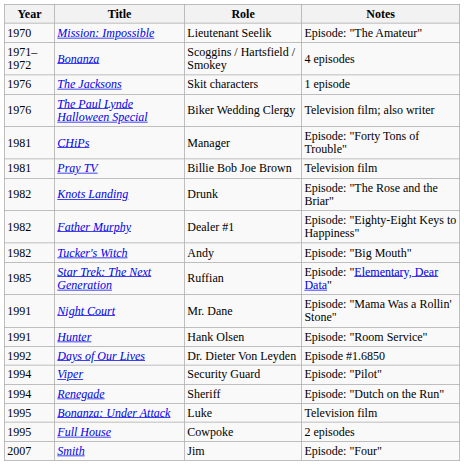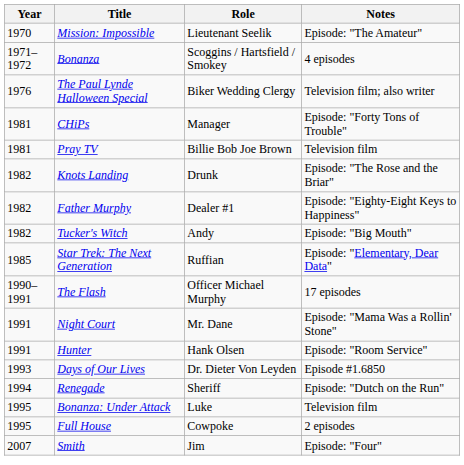 <table class="wikitable sortable">
 <tr>
 <th>Year</th>
 <th>Title</th>
 <th>Role</th>
 <th>Notes</th>
 </tr>
 <tr>
 <td>1970</td>
 <td><a href='#'><em>Mission: Impossible</em></a></td>
 <td>Lieutenant Seelik</td>
 <td>Episode: "The Amateur"</td>
 </tr>
 <tr>
 <td>1971–1972</td>
 <td><em><a href='#'>Bonanza</a></em></td>
 <td>Scoggins / Hartsfield / Smokey</td>
 <td>4 episodes</td>
-</tr>
-<tr>
-<td>1976</td>
-<td><a href='#'><em>The Jacksons</em></a></td>
-<td>Skit characters</td>
-<td>1 episode</td>
 </tr>
 <tr>
 <td>1976</td>
 <td><em><a href='#'>The Paul Lynde Halloween Special</a></em></td>
 <td>Biker Wedding Clergy</td>
 <td>Television film; also writer</td>
 </tr>
 <tr>
 <td>1981</td>
 <td><em><a href='#'>CHiPs</a></em></td>
 <td>Manager</td>
 <td>Episode: "Forty Tons of Trouble"</td>
 </tr>
 <tr>
 <td>1981</td>
 <td><a href='#'><em>Pray TV</em></a></td>
 <td>Billie Bob Joe Brown</td>
 <td>Television film</td>
 </tr>
 <tr>
 <td>1982</td>
 <td><em><a href='#'>Knots Landing</a></em></td>
 <td>Drunk</td>
 <td>Episode: "The Rose and the Briar"</td>
 </tr>
 <tr>
 <td>1982</td>
 <td><em><a href='#'>Father Murphy</a></em></td>
 <td>Dealer #1</td>
 <td>Episode: "Eighty-Eight Keys to Happiness"</td>
 </tr>
 <tr>
 <td>1982</td>
 <td><em><a href='#'>Tucker's Witch</a></em></td>
 <td>Andy</td>
 <td>Episode: "Big Mouth"</td>
 </tr>
 <tr>
 <td>1985</td>
 <td><em><a href='#'>Star Trek: The Next Generation</a></em></td>
 <td>Ruffian</td>
 <td>Episode: "<a href='#'>Elementary, Dear Data</a>"</td>
 </tr>
 <tr>
+<td>1990–1991</td>
+<td><a href='#'><em>The Flash</em></a></td>
+<td>Officer Michael Murphy</td>
+<td>17 episodes</td>
+</tr>
+<tr>
 <td>1991</td>
 <td><em><a href='#'>Night Court</a></em></td>
 <td>Mr. Dane</td>
 <td>Episode: "Mama Was a Rollin' Stone"</td>
 </tr>
 <tr>
 <td>1991</td>
 <td><a href='#'><em>Hunter</em></a></td>
 <td>Hank Olsen</td>
 <td>Episode: "Room Service"</td>
 </tr>
 <tr>
-<td>1992</td>
+<td>1993</td>
 <td><em><a href='#'>Days of Our Lives</a></em></td>
 <td>Dr. Dieter Von Leyden</td>
 <td>Episode #1.6850</td>
-</tr>
-<tr>
-<td>1994</td>
-<td><a href='#'><em>Viper</em></a></td>
-<td>Security Guard</td>
-<td>Episode: "Pilot"</td>
 </tr>
 <tr>
 <td>1994</td>
 <td><a href='#'><em>Renegade</em></a></td>
 <td>Sheriff</td>
 <td>Episode: "Dutch on the Run"</td>
 </tr>
 <tr>
 <td>1995</td>
 <td><em><a href='#'>Bonanza: Under Attack</a></em></td>
 <td>Luke</td>
 <td>Television film</td>
 </tr>
 <tr>
 <td>1995</td>
 <td><em><a href='#'>Full House</a></em></td>
 <td>Cowpoke</td>
 <td>2 episodes</td>
 </tr>
 <tr>
 <td>2007</td>
 <td><a href='#'><em>Smith</em></a></td>
 <td>Jim</td>
 <td>Episode: "Four"</td>
 </tr>
 </table>
